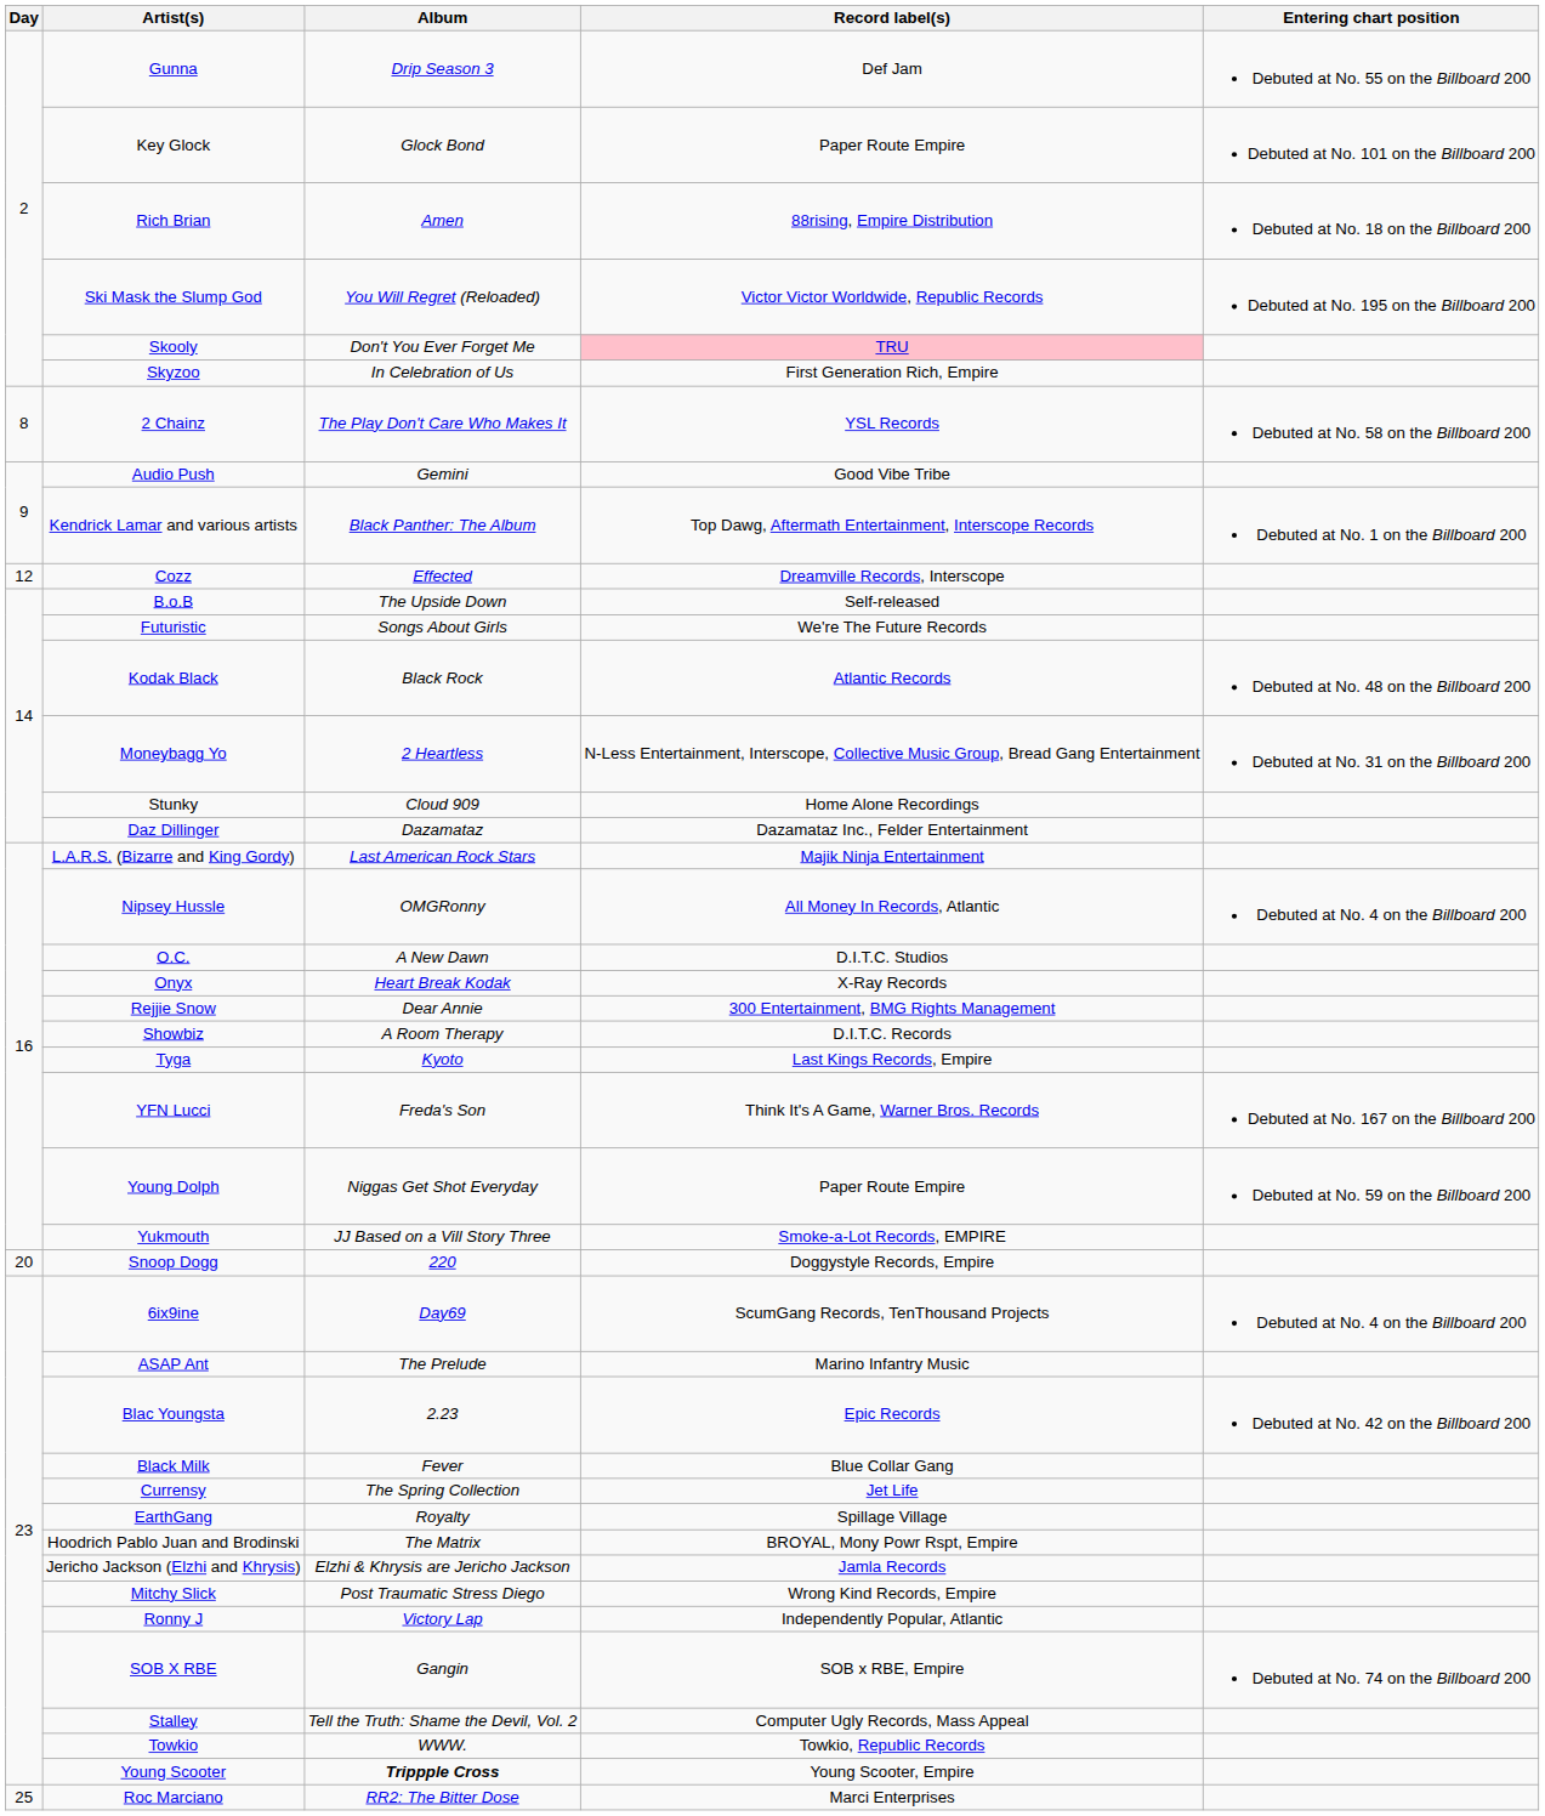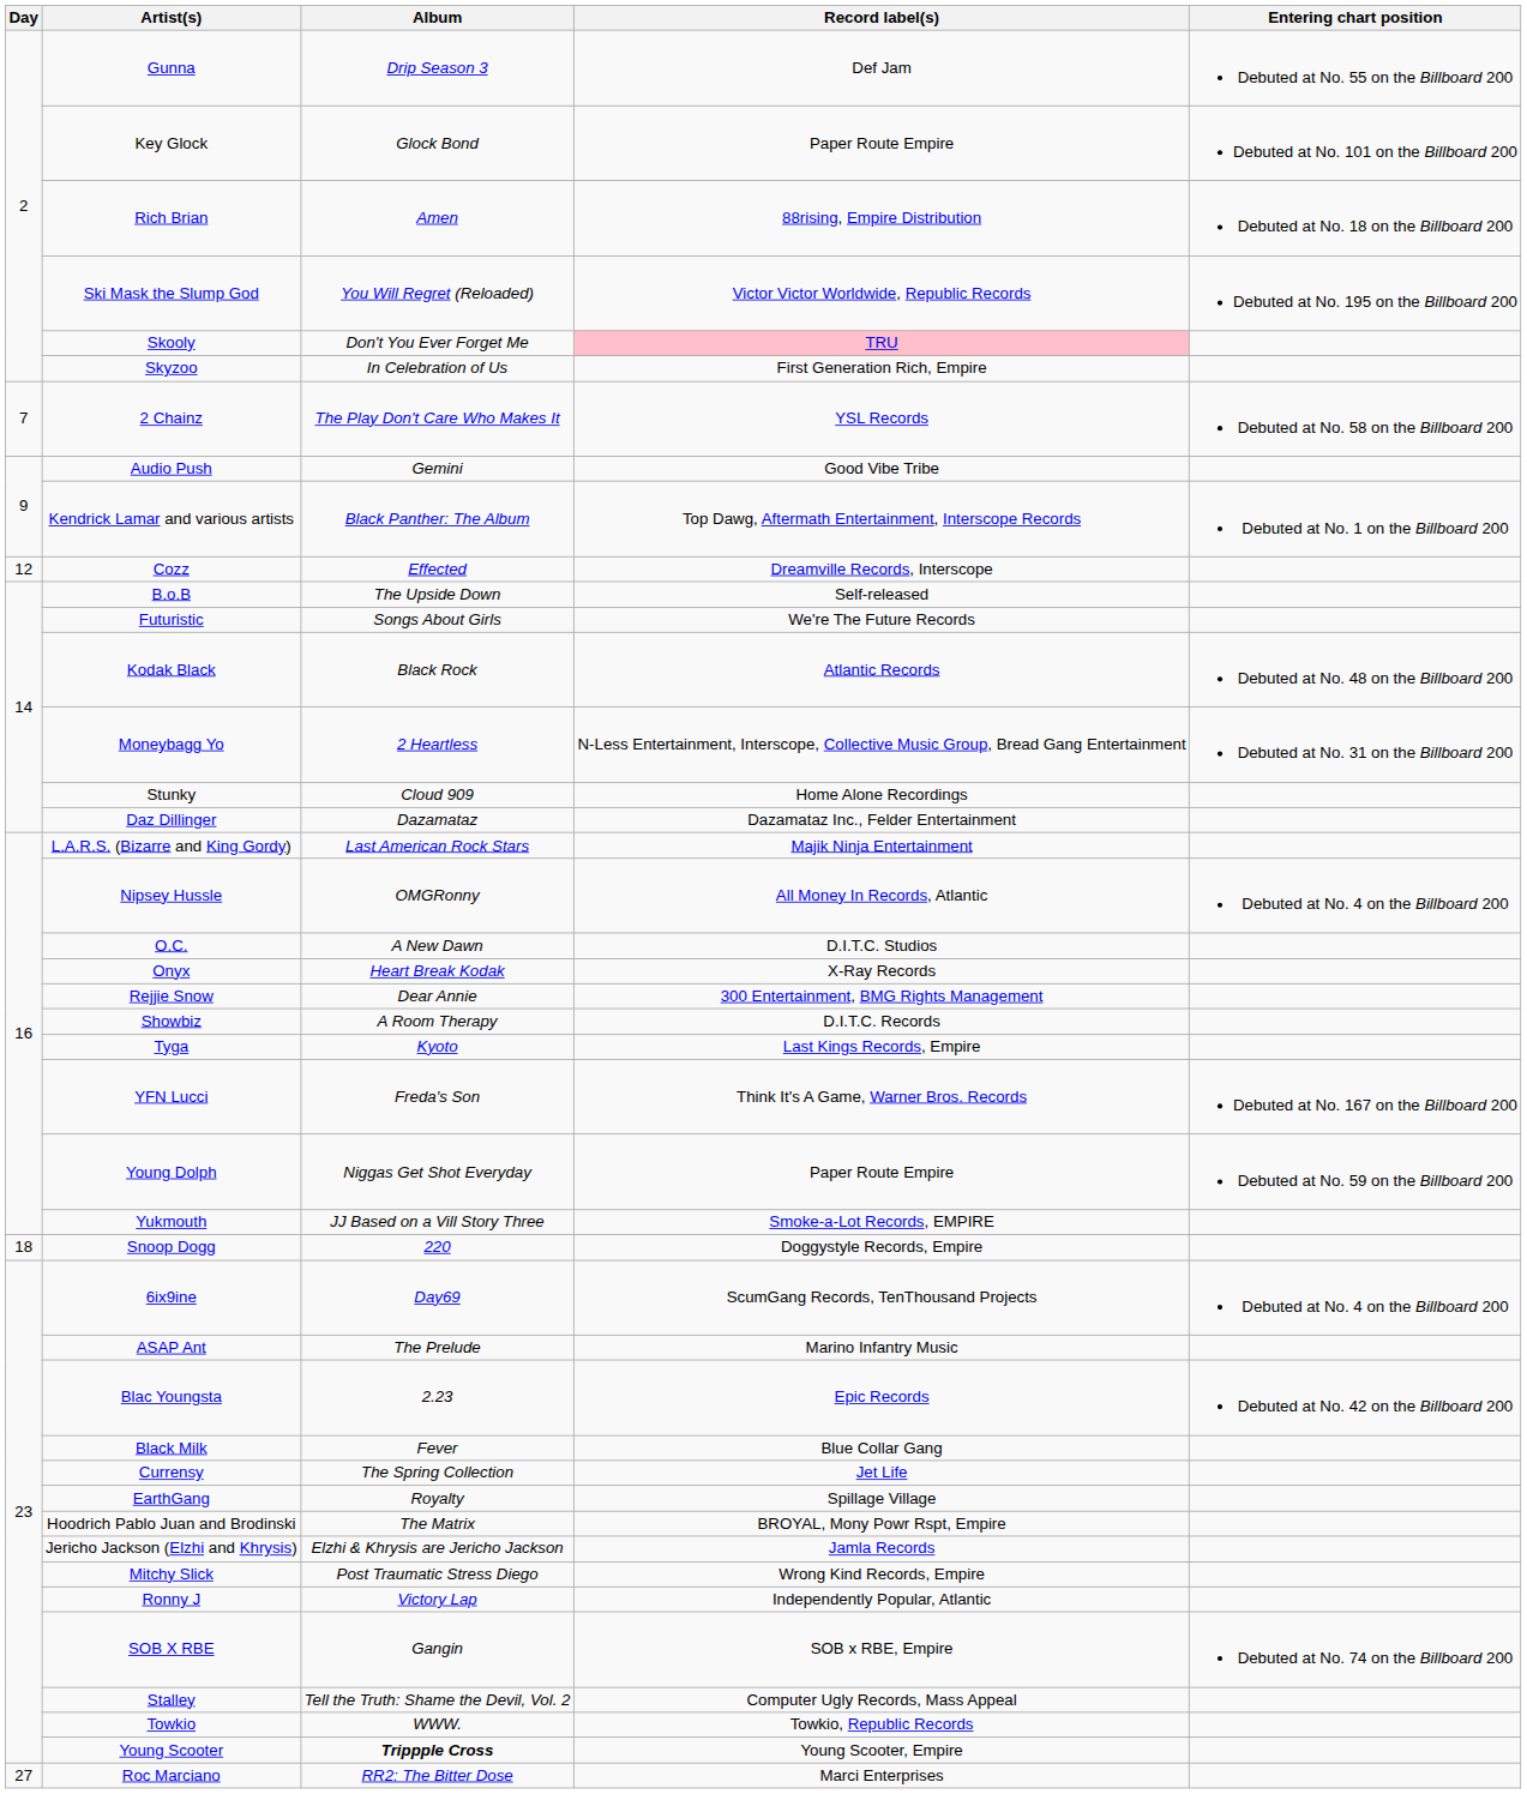 <table class="wikitable" style="text-align:center;">
 <tr>
 <th scope="col">Day</th>
 <th scope="col">Artist(s)</th>
 <th scope="col">Album</th>
 <th scope="col">Record label(s)</th>
 <th scope="col">Entering chart position</th>
 </tr>
 <tr>
 <td rowspan="6">2</td>
 <td><a href='#'>Gunna</a></td>
 <td><em><a href='#'>Drip Season 3</a></em></td>
 <td>Def Jam</td>
 <td><br><ul><li>Debuted at No. 55 on the <em>Billboard</em> 200</li></ul></td>
 </tr>
 <tr>
 <td>Key Glock</td>
 <td><em>Glock Bond</em></td>
 <td>Paper Route Empire</td>
 <td><br><ul><li>Debuted at No. 101 on the <em>Billboard</em> 200</li></ul></td>
 </tr>
 <tr>
 <td><a href='#'>Rich Brian</a></td>
 <td><em><a href='#'>Amen</a></em></td>
 <td><a href='#'>88rising</a>, <a href='#'>Empire Distribution</a></td>
 <td><br><ul><li>Debuted at No. 18 on the <em>Billboard</em> 200</li></ul></td>
 </tr>
 <tr>
 <td><a href='#'>Ski Mask the Slump God</a></td>
 <td><em><a href='#'>You Will Regret</a> (Reloaded)</em></td>
 <td><a href='#'>Victor Victor Worldwide</a>, <a href='#'>Republic Records</a></td>
 <td><br><ul><li>Debuted at No. 195 on the <em>Billboard</em> 200</li></ul></td>
 </tr>
 <tr>
 <td><a href='#'>Skooly</a></td>
 <td><em>Don't You Ever Forget Me</em></td>
 <td style="background: pink;"><a href='#'>TRU</a></td>
 <td></td>
 </tr>
 <tr>
 <td><a href='#'>Skyzoo</a></td>
 <td><em>In Celebration of Us</em></td>
 <td>First Generation Rich, Empire</td>
 <td></td>
 </tr>
 <tr>
-<td>8</td>
+<td>7</td>
 <td><a href='#'>2 Chainz</a></td>
 <td><em><a href='#'>The Play Don't Care Who Makes It</a></em></td>
 <td><a href='#'>YSL Records</a></td>
 <td><br><ul><li>Debuted at No. 58 on the <em>Billboard</em> 200</li></ul></td>
 </tr>
 <tr>
 <td rowspan="2">9</td>
 <td><a href='#'>Audio Push</a></td>
 <td><em>Gemini</em></td>
 <td>Good Vibe Tribe</td>
 <td></td>
 </tr>
 <tr>
 <td><a href='#'>Kendrick Lamar</a> and various artists</td>
 <td><em><a href='#'>Black Panther: The Album</a></em></td>
 <td>Top Dawg, <a href='#'>Aftermath Entertainment</a>, <a href='#'>Interscope Records</a></td>
 <td><br><ul><li>Debuted at No. 1 on the <em>Billboard</em> 200</li></ul></td>
 </tr>
 <tr>
 <td>12</td>
 <td><a href='#'>Cozz</a></td>
 <td><em><a href='#'>Effected</a></em></td>
 <td><a href='#'>Dreamville Records</a>, Interscope</td>
 <td></td>
 </tr>
 <tr>
 <td rowspan="6">14</td>
 <td><a href='#'>B.o.B</a></td>
 <td><em>The Upside Down</em></td>
 <td>Self-released</td>
 <td></td>
 </tr>
 <tr>
 <td><a href='#'>Futuristic</a></td>
 <td><em>Songs About Girls</em></td>
 <td>We're The Future Records</td>
 <td></td>
 </tr>
 <tr>
 <td><a href='#'>Kodak Black</a></td>
 <td><em>Black Rock</em></td>
 <td><a href='#'>Atlantic Records</a></td>
 <td><br><ul><li>Debuted at No. 48 on the <em>Billboard</em> 200</li></ul></td>
 </tr>
 <tr>
 <td><a href='#'>Moneybagg Yo</a></td>
 <td><em><a href='#'>2 Heartless</a></em></td>
 <td>N-Less Entertainment, Interscope, <a href='#'>Collective Music Group</a>, Bread Gang Entertainment</td>
 <td><br><ul><li>Debuted at No. 31 on the <em>Billboard</em> 200</li></ul></td>
 </tr>
 <tr>
 <td>Stunky</td>
 <td><em>Cloud 909</em></td>
 <td>Home Alone Recordings</td>
 <td></td>
 </tr>
 <tr>
 <td><a href='#'>Daz Dillinger</a></td>
 <td><em>Dazamataz</em></td>
 <td>Dazamataz Inc., Felder Entertainment</td>
 <td></td>
 </tr>
 <tr>
 <td rowspan="10">16</td>
 <td><a href='#'>L.A.R.S.</a> (<a href='#'>Bizarre</a> and <a href='#'>King Gordy</a>)</td>
 <td><em><a href='#'>Last American Rock Stars</a></em></td>
 <td><a href='#'>Majik Ninja Entertainment</a></td>
 <td></td>
 </tr>
 <tr>
 <td><a href='#'>Nipsey Hussle</a></td>
 <td><em>OMGRonny</em></td>
 <td><a href='#'>All Money In Records</a>, Atlantic</td>
 <td><br><ul><li>Debuted at No. 4 on the <em>Billboard</em> 200</li></ul></td>
 </tr>
 <tr>
 <td><a href='#'>O.C.</a></td>
 <td><em>A New Dawn</em></td>
 <td>D.I.T.C. Studios</td>
 <td></td>
 </tr>
 <tr>
 <td><a href='#'>Onyx</a></td>
 <td><em><a href='#'>Heart Break Kodak</a></em></td>
 <td>X-Ray Records</td>
 <td></td>
 </tr>
 <tr>
 <td><a href='#'>Rejjie Snow</a></td>
 <td><em>Dear Annie</em></td>
 <td><a href='#'>300 Entertainment</a>, <a href='#'>BMG Rights Management</a></td>
 <td></td>
 </tr>
 <tr>
 <td><a href='#'>Showbiz</a></td>
 <td><em>A Room Therapy</em></td>
 <td>D.I.T.C. Records</td>
 <td></td>
 </tr>
 <tr>
 <td><a href='#'>Tyga</a></td>
 <td><em><a href='#'>Kyoto</a></em></td>
 <td><a href='#'>Last Kings Records</a>, Empire</td>
 <td></td>
 </tr>
 <tr>
 <td><a href='#'>YFN Lucci</a></td>
 <td><em>Freda's Son</em></td>
 <td>Think It's A Game, <a href='#'>Warner Bros. Records</a></td>
 <td><br><ul><li>Debuted at No. 167 on the <em>Billboard</em> 200</li></ul></td>
 </tr>
 <tr>
 <td><a href='#'>Young Dolph</a></td>
 <td><em>Niggas Get Shot Everyday</em></td>
 <td>Paper Route Empire</td>
 <td><br><ul><li>Debuted at No. 59 on the <em>Billboard</em> 200</li></ul></td>
 </tr>
 <tr>
 <td><a href='#'>Yukmouth</a></td>
 <td><em>JJ Based on a Vill Story Three</em></td>
 <td><a href='#'>Smoke-a-Lot Records</a>, EMPIRE</td>
 <td></td>
 </tr>
 <tr>
-<td>20</td>
+<td>18</td>
 <td><a href='#'>Snoop Dogg</a></td>
 <td><em><a href='#'>220</a></em></td>
 <td>Doggystyle Records, Empire</td>
 <td></td>
 </tr>
 <tr>
 <td rowspan="14">23</td>
 <td><a href='#'>6ix9ine</a></td>
 <td><em><a href='#'>Day69</a></em></td>
 <td>ScumGang Records, TenThousand Projects</td>
 <td><br><ul><li>Debuted at No. 4 on the <em>Billboard</em> 200</li></ul></td>
 </tr>
 <tr>
 <td><a href='#'>ASAP Ant</a></td>
 <td><em>The Prelude</em></td>
 <td>Marino Infantry Music</td>
 <td></td>
 </tr>
 <tr>
 <td><a href='#'>Blac Youngsta</a></td>
 <td><em>2.23</em></td>
 <td><a href='#'>Epic Records</a></td>
 <td><br><ul><li>Debuted at No. 42 on the <em>Billboard</em> 200</li></ul></td>
 </tr>
 <tr>
 <td><a href='#'>Black Milk</a></td>
 <td><em>Fever</em></td>
 <td>Blue Collar Gang</td>
 <td></td>
 </tr>
 <tr>
 <td><a href='#'>Currensy</a></td>
 <td><em>The Spring Collection</em></td>
 <td><a href='#'>Jet Life</a></td>
 <td></td>
 </tr>
 <tr>
 <td><a href='#'>EarthGang</a></td>
 <td><em>Royalty</em></td>
 <td>Spillage Village</td>
 <td></td>
 </tr>
 <tr>
 <td>Hoodrich Pablo Juan and Brodinski</td>
 <td><em>The Matrix</em></td>
 <td>BROYAL, Mony Powr Rspt, Empire</td>
 <td></td>
 </tr>
 <tr>
 <td>Jericho Jackson (<a href='#'>Elzhi</a> and <a href='#'>Khrysis</a>)</td>
 <td><em>Elzhi & Khrysis are Jericho Jackson</em></td>
 <td><a href='#'>Jamla Records</a></td>
 <td></td>
 </tr>
 <tr>
 <td><a href='#'>Mitchy Slick</a></td>
 <td><em>Post Traumatic Stress Diego</em></td>
 <td>Wrong Kind Records, Empire</td>
 <td></td>
 </tr>
 <tr>
 <td><a href='#'>Ronny J</a></td>
 <td><em><a href='#'>Victory Lap</a></em></td>
 <td>Independently Popular, Atlantic</td>
 <td></td>
 </tr>
 <tr>
 <td><a href='#'>SOB X RBE</a></td>
 <td><em>Gangin</em></td>
 <td>SOB x RBE, Empire</td>
 <td><br><ul><li>Debuted at No. 74 on the <em>Billboard</em> 200</li></ul></td>
 </tr>
 <tr>
 <td><a href='#'>Stalley</a></td>
 <td><em>Tell the Truth: Shame the Devil, Vol. 2</em></td>
 <td>Computer Ugly Records, Mass Appeal</td>
 <td></td>
 </tr>
 <tr>
 <td><a href='#'>Towkio</a></td>
 <td><em>WWW.</em></td>
 <td>Towkio, <a href='#'>Republic Records</a></td>
 <td></td>
 </tr>
 <tr>
 <td><a href='#'>Young Scooter</a></td>
 <td><strong><em>Trippple Cross</em></strong></td>
 <td>Young Scooter, Empire</td>
 <td></td>
 </tr>
 <tr>
-<td>25</td>
+<td>27</td>
 <td><a href='#'>Roc Marciano</a></td>
 <td><em><a href='#'>RR2: The Bitter Dose</a></em></td>
 <td>Marci Enterprises</td>
 <td></td>
 </tr>
 </table>
